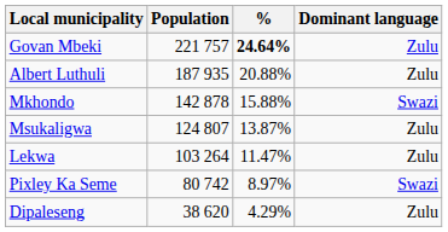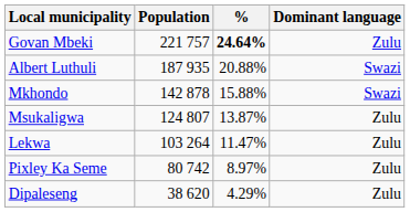 <table class="wikitable" style="font-size: 95%; text-align: right">
 <tr>
 <th>Local municipality</th>
 <th>Population</th>
 <th>%</th>
 <th>Dominant language</th>
 </tr>
 <tr>
 <td align=left><a href='#'>Govan Mbeki</a></td>
 <td>221 757</td>
 <td><strong>24.64%</strong></td>
 <td><a href='#'>Zulu</a></td>
 </tr>
 <tr>
 <td align=left><a href='#'>Albert Luthuli</a></td>
 <td>187 935</td>
 <td>20.88%</td>
-<td>Zulu</td>
+<td><a href='#'>Swazi</a></td>
 </tr>
 <tr>
 <td align=left><a href='#'>Mkhondo</a></td>
 <td>142 878</td>
 <td>15.88%</td>
 <td><a href='#'>Swazi</a></td>
 </tr>
 <tr>
 <td align=left><a href='#'>Msukaligwa</a></td>
 <td>124 807</td>
 <td>13.87%</td>
 <td>Zulu</td>
 </tr>
 <tr>
 <td align=left><a href='#'>Lekwa</a></td>
 <td>103 264</td>
 <td>11.47%</td>
 <td>Zulu</td>
 </tr>
 <tr>
 <td align=left><a href='#'>Pixley Ka Seme</a></td>
 <td>80 742</td>
 <td>8.97%</td>
-<td><a href='#'>Swazi</a></td>
+<td>Zulu</td>
 </tr>
 <tr>
 <td align=left><a href='#'>Dipaleseng</a></td>
 <td>38 620</td>
 <td>4.29%</td>
 <td>Zulu</td>
 </tr>
 </table>
